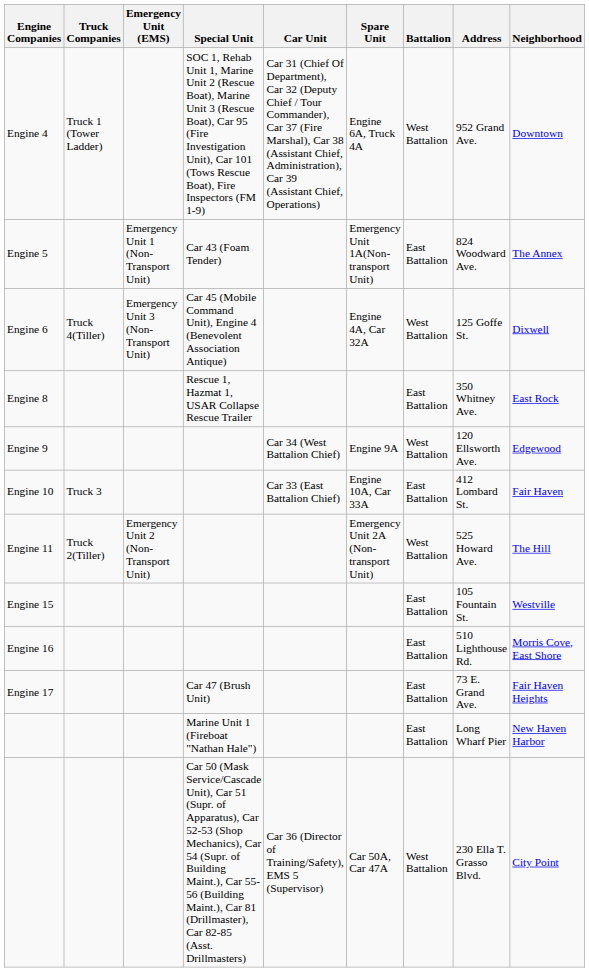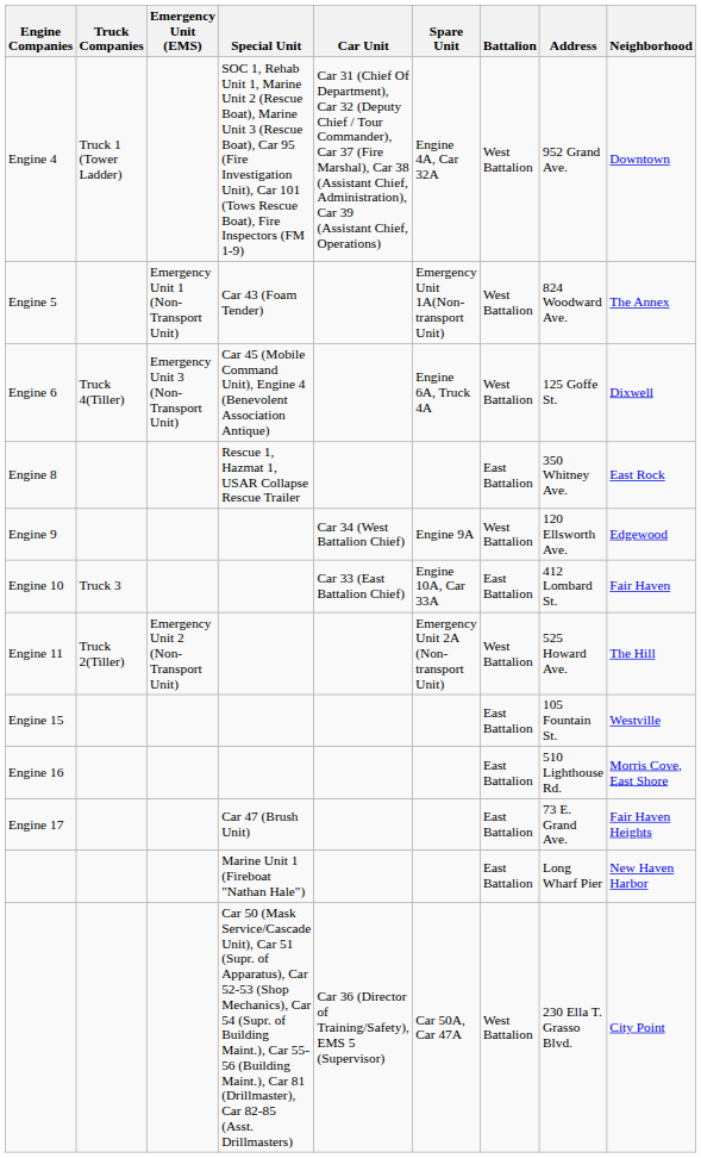 <table class=wikitable>
 <tr valign=bottom>
 <th>Engine Companies</th>
 <th>Truck Companies</th>
 <th>Emergency Unit (EMS)</th>
 <th>Special Unit</th>
 <th>Car Unit</th>
 <th>Spare Unit</th>
 <th>Battalion</th>
 <th>Address</th>
 <th>Neighborhood</th>
 </tr>
 <tr>
 <td>Engine 4</td>
 <td>Truck 1 (Tower Ladder)</td>
 <td></td>
 <td>SOC 1, Rehab Unit 1, Marine Unit 2 (Rescue Boat), Marine Unit 3 (Rescue Boat), Car 95 (Fire Investigation Unit), Car 101 (Tows Rescue Boat), Fire Inspectors (FM 1-9)</td>
 <td>Car 31 (Chief Of Department), Car 32 (Deputy Chief / Tour Commander), Car 37 (Fire Marshal), Car 38 (Assistant Chief, Administration), Car 39 (Assistant Chief, Operations)</td>
-<td>Engine 6A, Truck 4A</td>
+<td>Engine 4A, Car 32A</td>
 <td>West Battalion</td>
 <td>952 Grand Ave.</td>
 <td><a href='#'>Downtown</a></td>
 </tr>
 <tr>
 <td>Engine 5</td>
 <td></td>
 <td>Emergency Unit 1 (Non-Transport Unit)</td>
 <td>Car 43 (Foam Tender)</td>
 <td></td>
 <td>Emergency Unit 1A(Non-transport Unit)</td>
-<td>East Battalion</td>
+<td>West Battalion</td>
 <td>824 Woodward Ave.</td>
 <td><a href='#'>The Annex</a></td>
 </tr>
 <tr>
 <td>Engine 6</td>
 <td>Truck 4(Tiller)</td>
 <td>Emergency Unit 3 (Non-Transport Unit)</td>
 <td>Car 45 (Mobile Command Unit), Engine 4 (Benevolent Association Antique)</td>
 <td></td>
-<td>Engine 4A, Car 32A</td>
+<td>Engine 6A, Truck 4A</td>
 <td>West Battalion</td>
 <td>125 Goffe St.</td>
 <td><a href='#'>Dixwell</a></td>
 </tr>
 <tr>
 <td>Engine 8</td>
 <td></td>
 <td></td>
 <td>Rescue 1, Hazmat 1, USAR Collapse Rescue Trailer</td>
 <td></td>
 <td></td>
 <td>East Battalion</td>
 <td>350 Whitney Ave.</td>
 <td><a href='#'>East Rock</a></td>
 </tr>
 <tr>
 <td>Engine 9</td>
 <td></td>
 <td></td>
 <td></td>
 <td>Car 34 (West Battalion Chief)</td>
 <td>Engine 9A</td>
 <td>West Battalion</td>
 <td>120 Ellsworth Ave.</td>
 <td><a href='#'>Edgewood</a></td>
 </tr>
 <tr>
 <td>Engine 10</td>
 <td>Truck 3</td>
 <td></td>
 <td></td>
 <td>Car 33 (East Battalion Chief)</td>
 <td>Engine 10A, Car 33A</td>
 <td>East Battalion</td>
 <td>412 Lombard St.</td>
 <td><a href='#'>Fair Haven</a></td>
 </tr>
 <tr>
 <td>Engine 11</td>
 <td>Truck 2(Tiller)</td>
 <td>Emergency Unit 2 (Non-Transport Unit)</td>
 <td></td>
 <td></td>
 <td>Emergency Unit 2A (Non-transport Unit)</td>
 <td>West Battalion</td>
 <td>525 Howard Ave.</td>
 <td><a href='#'>The Hill</a></td>
 </tr>
 <tr>
 <td>Engine 15</td>
 <td></td>
 <td></td>
 <td></td>
 <td></td>
 <td></td>
 <td>East Battalion</td>
 <td>105 Fountain St.</td>
 <td><a href='#'>Westville</a></td>
 </tr>
 <tr>
 <td>Engine 16</td>
 <td></td>
 <td></td>
 <td></td>
 <td></td>
 <td></td>
 <td>East Battalion</td>
 <td>510 Lighthouse Rd.</td>
 <td><a href='#'>Morris Cove, East Shore</a></td>
 </tr>
 <tr>
 <td>Engine 17</td>
 <td></td>
 <td></td>
 <td>Car 47 (Brush Unit)</td>
 <td></td>
 <td></td>
 <td>East Battalion</td>
 <td>73 E. Grand Ave.</td>
 <td><a href='#'>Fair Haven Heights</a></td>
 </tr>
 <tr>
 <td></td>
 <td></td>
 <td></td>
 <td>Marine Unit 1 (Fireboat "Nathan Hale")</td>
 <td></td>
 <td></td>
 <td>East Battalion</td>
 <td>Long Wharf Pier</td>
 <td><a href='#'>New Haven Harbor</a></td>
 </tr>
 <tr>
 <td></td>
 <td></td>
 <td></td>
 <td>Car 50 (Mask Service/Cascade Unit), Car 51 (Supr. of Apparatus), Car 52-53 (Shop Mechanics), Car 54 (Supr. of Building Maint.), Car 55-56 (Building Maint.), Car 81 (Drillmaster), Car 82-85 (Asst. Drillmasters)</td>
 <td>Car 36 (Director of Training/Safety), EMS 5 (Supervisor)</td>
 <td>Car 50A, Car 47A</td>
 <td>West Battalion</td>
 <td>230 Ella T. Grasso Blvd.</td>
 <td><a href='#'>City Point</a></td>
 </tr>
 </table>
